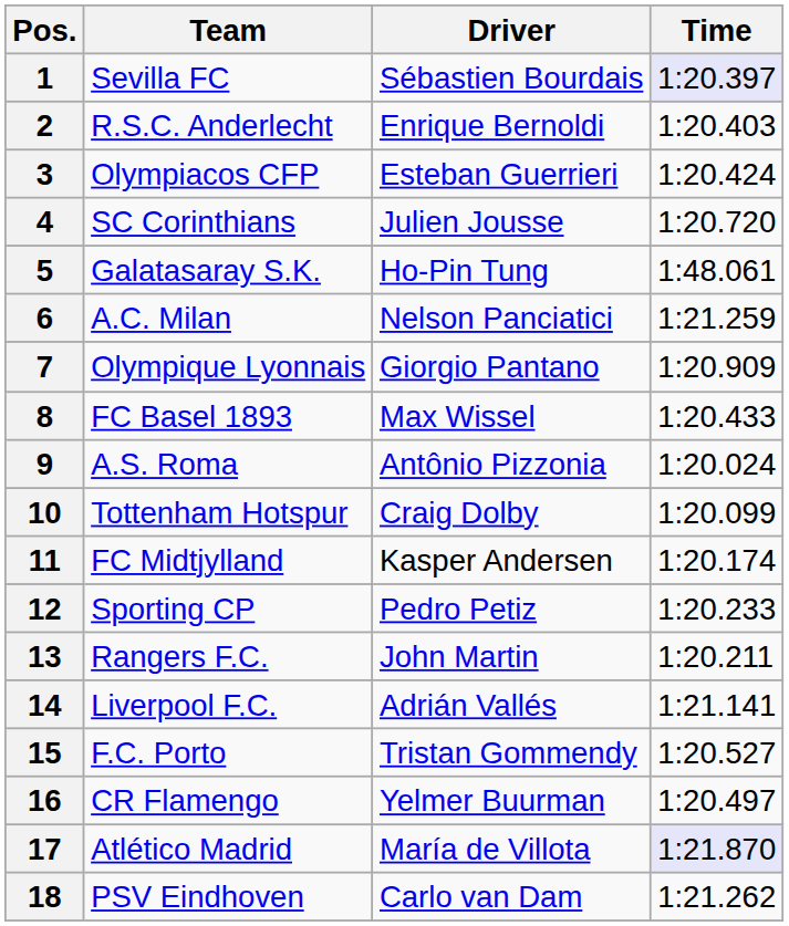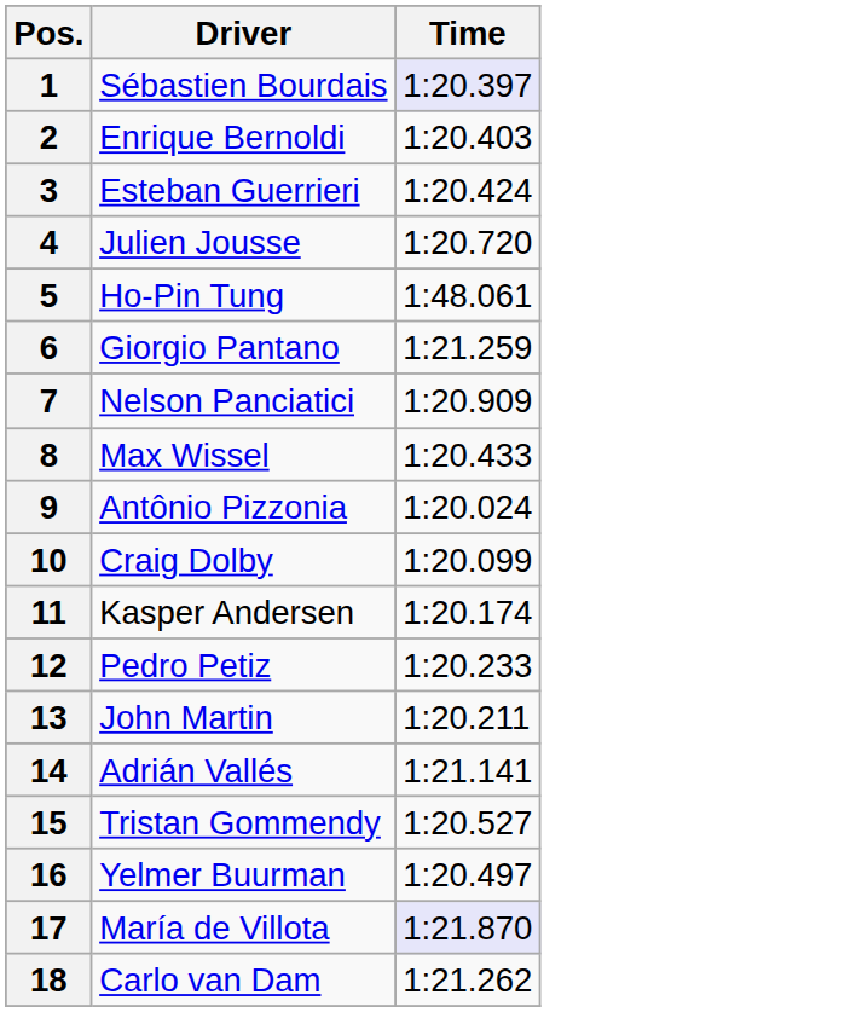 <table class=wikitable style="font-size:95%">
 <tr>
 <th>Pos.</th>
-<th>Team</th>
 <th>Driver</th>
 <th>Time</th>
 </tr>
 <tr>
 <th>1</th>
-<td> <a href='#'>Sevilla FC</a></td>
 <td> <a href='#'>Sébastien Bourdais</a></td>
 <td style="background: lavender;">1:20.397</td>
 </tr>
 <tr>
 <th>2</th>
-<td> <a href='#'>R.S.C. Anderlecht</a></td>
 <td> <a href='#'>Enrique Bernoldi</a></td>
 <td>1:20.403</td>
 </tr>
 <tr>
 <th>3</th>
-<td> <a href='#'>Olympiacos CFP</a></td>
 <td> <a href='#'>Esteban Guerrieri</a></td>
 <td>1:20.424</td>
 </tr>
 <tr>
 <th>4</th>
-<td> <a href='#'>SC Corinthians</a></td>
 <td> <a href='#'>Julien Jousse</a></td>
 <td>1:20.720</td>
 </tr>
 <tr>
 <th>5</th>
-<td> <a href='#'>Galatasaray S.K.</a></td>
 <td> <a href='#'>Ho-Pin Tung</a></td>
 <td>1:48.061</td>
 </tr>
 <tr>
 <th>6</th>
-<td> <a href='#'>A.C. Milan</a></td>
-<td> <a href='#'>Nelson Panciatici</a></td>
+<td> <a href='#'>Giorgio Pantano</a></td>
 <td>1:21.259</td>
 </tr>
 <tr>
 <th>7</th>
-<td> <a href='#'>Olympique Lyonnais</a></td>
-<td> <a href='#'>Giorgio Pantano</a></td>
+<td> <a href='#'>Nelson Panciatici</a></td>
 <td>1:20.909</td>
 </tr>
 <tr>
 <th>8</th>
-<td> <a href='#'>FC Basel 1893</a></td>
 <td> <a href='#'>Max Wissel</a></td>
 <td>1:20.433</td>
 </tr>
 <tr>
 <th>9</th>
-<td> <a href='#'>A.S. Roma</a></td>
 <td> <a href='#'>Antônio Pizzonia</a></td>
 <td>1:20.024</td>
 </tr>
 <tr>
 <th>10</th>
-<td> <a href='#'>Tottenham Hotspur</a></td>
 <td> <a href='#'>Craig Dolby</a></td>
 <td>1:20.099</td>
 </tr>
 <tr>
 <th>11</th>
-<td> <a href='#'>FC Midtjylland</a></td>
 <td> Kasper Andersen</td>
 <td>1:20.174</td>
 </tr>
 <tr>
 <th>12</th>
-<td> <a href='#'>Sporting CP</a></td>
 <td> <a href='#'>Pedro Petiz</a></td>
 <td>1:20.233</td>
 </tr>
 <tr>
 <th>13</th>
-<td> <a href='#'>Rangers F.C.</a></td>
 <td> <a href='#'>John Martin</a></td>
 <td>1:20.211</td>
 </tr>
 <tr>
 <th>14</th>
-<td> <a href='#'>Liverpool F.C.</a></td>
 <td> <a href='#'>Adrián Vallés</a></td>
 <td>1:21.141</td>
 </tr>
 <tr>
 <th>15</th>
-<td> <a href='#'>F.C. Porto</a></td>
 <td> <a href='#'>Tristan Gommendy</a></td>
 <td>1:20.527</td>
 </tr>
 <tr>
 <th>16</th>
-<td> <a href='#'>CR Flamengo</a></td>
 <td> <a href='#'>Yelmer Buurman</a></td>
 <td>1:20.497</td>
 </tr>
 <tr>
 <th>17</th>
-<td> <a href='#'>Atlético Madrid</a></td>
 <td> <a href='#'>María de Villota</a></td>
 <td style="background: lavender;">1:21.870</td>
 </tr>
 <tr>
 <th>18</th>
-<td> <a href='#'>PSV Eindhoven</a></td>
 <td> <a href='#'>Carlo van Dam</a></td>
 <td>1:21.262</td>
 </tr>
 </table>
